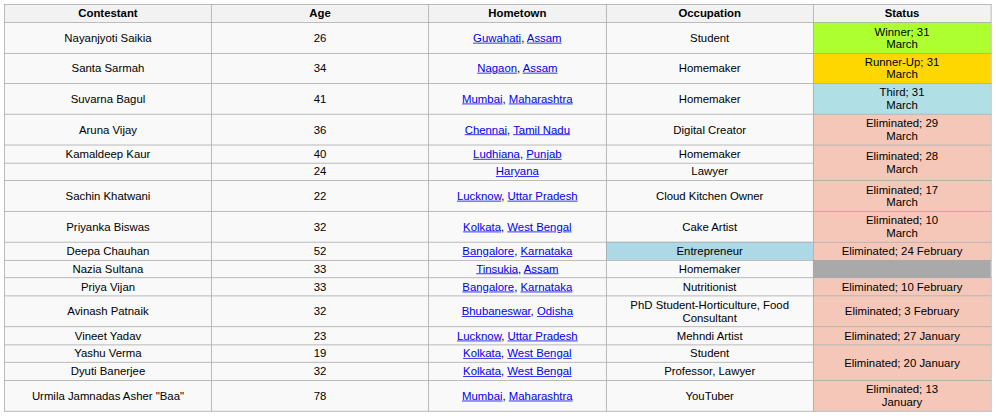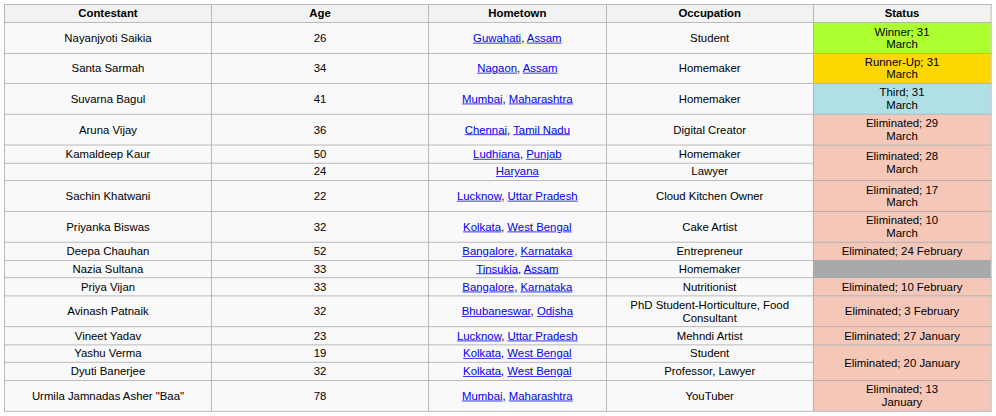 <table class="wikitable sortable"  style="text-align:center; font-size:90%;">
 <tr>
 <th style="width:21%;"><strong>Contestant</strong></th>
 <th>Age</th>
 <th style="width:18%;"><strong>Hometown</strong></th>
 <th style="width:21%;">Occupation</th>
 <th style="width:18%;"><strong>Status</strong></th>
 </tr>
 <tr>
 <td>Nayanjyoti Saikia</td>
 <td>26</td>
 <td><a href='#'>Guwahati</a>, <a href='#'>Assam</a></td>
 <td>Student</td>
 <td style="background:#ADFF2F;">Winner; 31 <br>March</td>
 </tr>
 <tr>
 <td>Santa Sarmah</td>
 <td>34</td>
 <td><a href='#'>Nagaon</a>, <a href='#'>Assam</a></td>
 <td>Homemaker</td>
 <td style="background:gold;">Runner-Up; 31 <br>March</td>
 </tr>
 <tr>
 <td>Suvarna Bagul</td>
 <td>41</td>
 <td><a href='#'>Mumbai</a>, <a href='#'>Maharashtra</a></td>
 <td>Homemaker</td>
 <td style="background:#B0E0E6;">Third; 31 <br>March</td>
 </tr>
 <tr>
 <td>Aruna Vijay</td>
 <td>36</td>
 <td><a href='#'>Chennai</a>, <a href='#'>Tamil Nadu</a></td>
 <td>Digital Creator</td>
 <td style="background:#f4c7b8;">Eliminated; 29 <br>March</td>
 </tr>
 <tr>
 <td>Kamaldeep Kaur</td>
-<td>40</td>
+<td>50</td>
 <td><a href='#'>Ludhiana</a>, <a href='#'>Punjab</a></td>
 <td>Homemaker</td>
 <td rowspan="2" style="background:#f4c7b8">Eliminated; 28 <br>March</td>
 </tr>
 <tr>
 <td></td>
 <td>24</td>
 <td><a href='#'>Haryana</a></td>
 <td>Lawyer</td>
 </tr>
 <tr>
 <td>Sachin Khatwani</td>
 <td>22</td>
 <td><a href='#'>Lucknow</a>, <a href='#'>Uttar Pradesh</a></td>
 <td>Cloud Kitchen Owner</td>
 <td style="background:#f4c7b8;">Eliminated; 17 <br>March</td>
 </tr>
 <tr>
 <td>Priyanka Biswas</td>
 <td>32</td>
 <td><a href='#'>Kolkata</a>, <a href='#'>West Bengal</a></td>
 <td>Cake Artist</td>
 <td style="background:#f4c7b8;">Eliminated; 10<br> March</td>
 </tr>
 <tr>
 <td>Deepa Chauhan</td>
 <td>52</td>
 <td><a href='#'>Bangalore</a>, <a href='#'>Karnataka</a></td>
-<td style="background: lightblue;">Entrepreneur</td>
+<td>Entrepreneur</td>
 <td style="background:#f4c7b8;">Eliminated; 24 February</td>
 </tr>
 <tr>
 <td>Nazia Sultana</td>
 <td>33</td>
 <td><a href='#'>Tinsukia</a>, <a href='#'>Assam</a></td>
 <td>Homemaker</td>
 <td rowspan="1" style="background:darkgrey; text-align:center;"> <br></td>
 </tr>
 <tr>
 <td>Priya Vijan</td>
 <td>33</td>
 <td><a href='#'>Bangalore</a>, <a href='#'>Karnataka</a></td>
 <td>Nutritionist</td>
 <td style="background:#f4c7b8;">Eliminated; 10 February</td>
 </tr>
 <tr>
 <td>Avinash Patnaik</td>
 <td>32</td>
 <td><a href='#'>Bhubaneswar</a>, <a href='#'>Odisha</a></td>
 <td>PhD Student-Horticulture, Food Consultant</td>
 <td style="background:#f4c7b8;">Eliminated; 3 February</td>
 </tr>
 <tr>
 <td>Vineet Yadav</td>
 <td>23</td>
 <td><a href='#'>Lucknow</a>, <a href='#'>Uttar Pradesh</a></td>
 <td>Mehndi Artist</td>
 <td style="background:#f4c7b8;">Eliminated; 27 January</td>
 </tr>
 <tr>
 <td>Yashu Verma</td>
 <td>19</td>
 <td><a href='#'>Kolkata</a>, <a href='#'>West Bengal</a></td>
 <td>Student</td>
 <td rowspan="2" style="background:#f4c7b8;">Eliminated; 20 January</td>
 </tr>
 <tr>
 <td>Dyuti Banerjee</td>
 <td>32</td>
 <td><a href='#'>Kolkata</a>, <a href='#'>West Bengal</a></td>
 <td>Professor, Lawyer</td>
 </tr>
 <tr>
 <td>Urmila Jamnadas Asher "Baa"</td>
 <td>78</td>
 <td><a href='#'>Mumbai</a>, <a href='#'>Maharashtra</a></td>
 <td>YouTuber</td>
 <td style="background:#f4c7b8;">Eliminated; 13 <br>January</td>
 </tr>
 </table>
